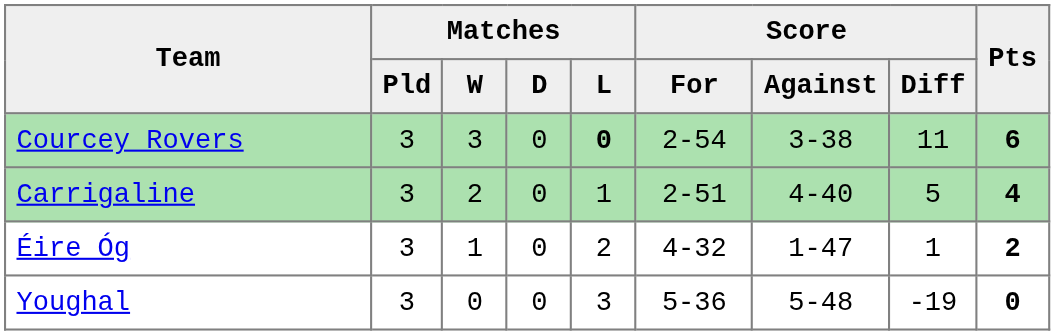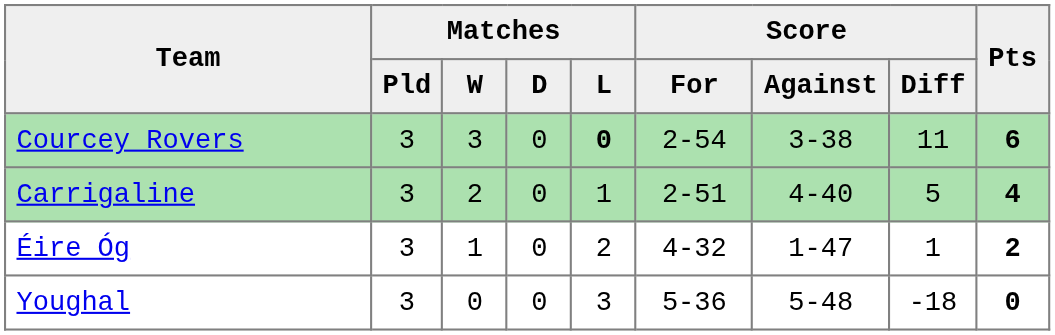 <table style=border-collapse:collapse border=1 cellspacing=0 cellpadding=5>
 <tr align=center bgcolor=#efefef>
 <th rowspan=2 width=165>Team</th>
 <th colspan=4>Matches</th>
 <th colspan=3>Score</th>
 <th rowspan=2width=20>Pts</th>
 </tr>
 <tr align=center bgcolor=#efefef>
 <th width=20>Pld</th>
 <th width=20>W</th>
 <th width=20>D</th>
 <th width=20>L</th>
 <th width=45>For</th>
 <th width=45>Against</th>
 <th width=30>Diff</th>
 </tr>
 <tr align=center style="background:#ACE1AF;">
 <td style="text-align:left;"><a href='#'>Courcey Rovers</a></td>
 <td>3</td>
 <td>3</td>
 <td>0</td>
 <td><strong>0</strong></td>
 <td>2-54</td>
 <td>3-38</td>
 <td>11</td>
 <td><strong>6</strong></td>
 </tr>
 <tr align=center style="background:#ACE1AF;">
 <td style="text-align:left;"><a href='#'>Carrigaline</a></td>
 <td>3</td>
 <td>2</td>
 <td>0</td>
 <td>1</td>
 <td>2-51</td>
 <td>4-40</td>
 <td>5</td>
 <td><strong>4</strong></td>
 </tr>
 <tr align=center>
 <td style="text-align:left;"><a href='#'>Éire Óg</a></td>
 <td>3</td>
 <td>1</td>
 <td>0</td>
 <td>2</td>
 <td>4-32</td>
 <td>1-47</td>
 <td>1</td>
 <td><strong>2</strong></td>
 </tr>
 <tr align=center>
 <td style="text-align:left;"><a href='#'>Youghal</a></td>
 <td>3</td>
 <td>0</td>
 <td>0</td>
 <td>3</td>
 <td>5-36</td>
 <td>5-48</td>
-<td>-19</td>
+<td>-18</td>
 <td><strong>0</strong></td>
 </tr>
 </table>
